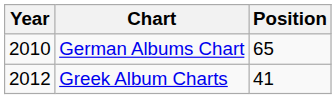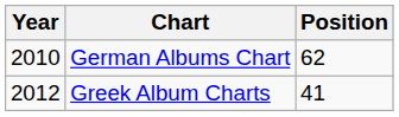 <table class="wikitable">
 <tr>
 <th align="left">Year</th>
 <th align="left">Chart</th>
 <th align="left">Position</th>
 </tr>
 <tr>
 <td align="left">2010</td>
 <td align="left"><a href='#'>German Albums Chart</a></td>
-<td align="left">65</td>
+<td align="left">62</td>
 </tr>
 <tr>
 <td align="left">2012</td>
 <td align="left"><a href='#'>Greek Album Charts</a></td>
 <td align="left">41</td>
 </tr>
 </table>
